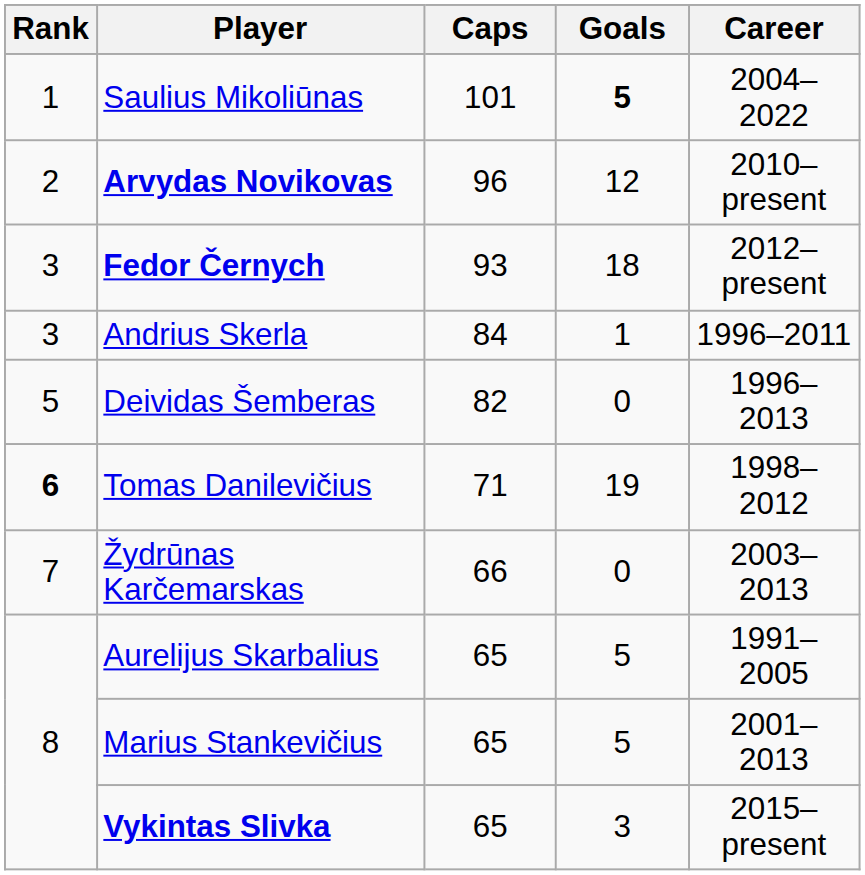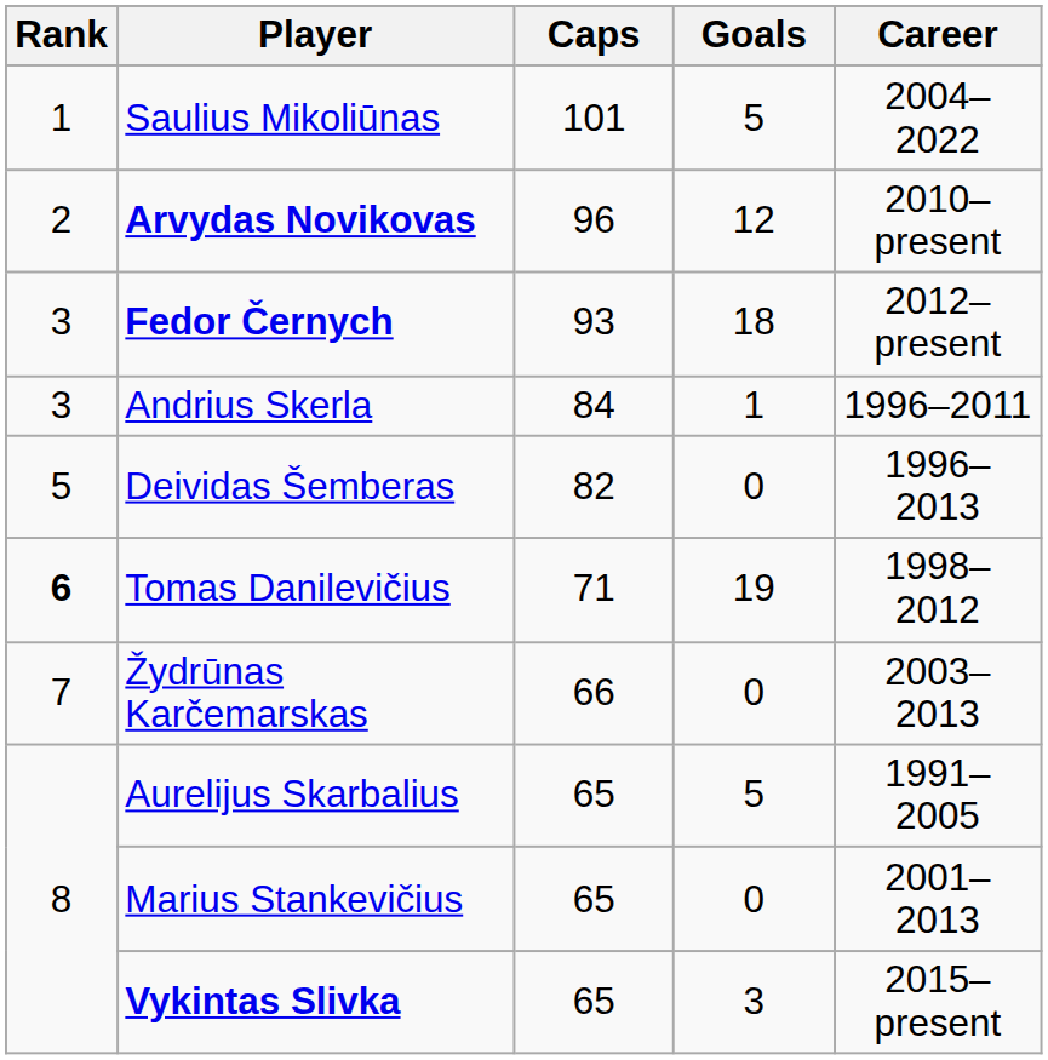 <table class="wikitable sortable" style="text-align:center">
 <tr>
 <th width=30>Rank</th>
 <th width=160>Player</th>
 <th width=60>Caps</th>
 <th width=60>Goals</th>
 <th width=80>Career</th>
 </tr>
 <tr>
 <td>1</td>
 <td align="left"><a href='#'>Saulius Mikoliūnas</a></td>
 <td>101</td>
-<td><strong>5</strong></td>
+<td>5</td>
 <td>2004–2022</td>
 </tr>
 <tr>
 <td>2</td>
 <td align="left"><strong><a href='#'>Arvydas Novikovas</a></strong></td>
 <td>96</td>
 <td>12</td>
 <td>2010–present</td>
 </tr>
 <tr>
 <td>3</td>
 <td align="left"><strong><a href='#'>Fedor Černych</a></strong></td>
 <td>93</td>
 <td>18</td>
 <td>2012–present</td>
 </tr>
 <tr>
 <td>3</td>
 <td align="left"><a href='#'>Andrius Skerla</a></td>
 <td>84</td>
 <td>1</td>
 <td>1996–2011</td>
 </tr>
 <tr>
 <td>5</td>
 <td align="left"><a href='#'>Deividas Šemberas</a></td>
 <td>82</td>
 <td>0</td>
 <td>1996–2013</td>
 </tr>
 <tr>
 <td><strong>6</strong></td>
 <td align="left"><a href='#'>Tomas Danilevičius</a></td>
 <td>71</td>
 <td>19</td>
 <td>1998–2012</td>
 </tr>
 <tr>
 <td>7</td>
 <td align="left"><a href='#'>Žydrūnas Karčemarskas</a></td>
 <td>66</td>
 <td>0</td>
 <td>2003–2013</td>
 </tr>
 <tr>
 <td rowspan="3">8</td>
 <td align="left"><a href='#'>Aurelijus Skarbalius</a></td>
 <td>65</td>
 <td>5</td>
 <td>1991–2005</td>
 </tr>
 <tr>
 <td align="left"><a href='#'>Marius Stankevičius</a></td>
 <td>65</td>
-<td>5</td>
+<td>0</td>
 <td>2001–2013</td>
 </tr>
 <tr>
 <td align="left"><strong><a href='#'>Vykintas Slivka</a></strong></td>
 <td>65</td>
 <td>3</td>
 <td>2015–present</td>
 </tr>
 </table>
